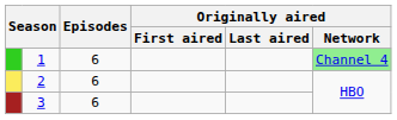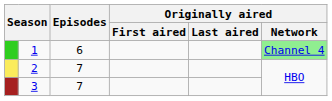 <table class="wikitable" style="text-align:center">
 <tr>
 <th colspan="2" rowspan="2">Season</th>
 <th rowspan="2">Episodes</th>
 <th colspan="3">Originally aired</th>
 </tr>
 <tr>
 <th>First aired</th>
 <th>Last aired</th>
 <th>Network</th>
 </tr>
 <tr>
 <td style="background-color: #2FCE1F; color: #100; text-align: center; top"></td>
 <td><a href='#'>1</a></td>
 <td>6</td>
 <td></td>
 <td></td>
 <td style="background: lightgreen;"><a href='#'>Channel 4</a></td>
 </tr>
 <tr>
 <td style="background-color: #FBEC5C; color: #100; text-align: center; top"></td>
 <td><a href='#'>2</a></td>
-<td>6</td>
+<td>7</td>
 <td></td>
 <td></td>
 <td rowspan="2"><a href='#'>HBO</a></td>
 </tr>
 <tr>
 <td style="background-color: #A62020; color: #100; text-align: center; top"></td>
 <td><a href='#'>3</a></td>
-<td>6</td>
+<td>7</td>
 <td></td>
 <td></td>
 </tr>
 </table>
